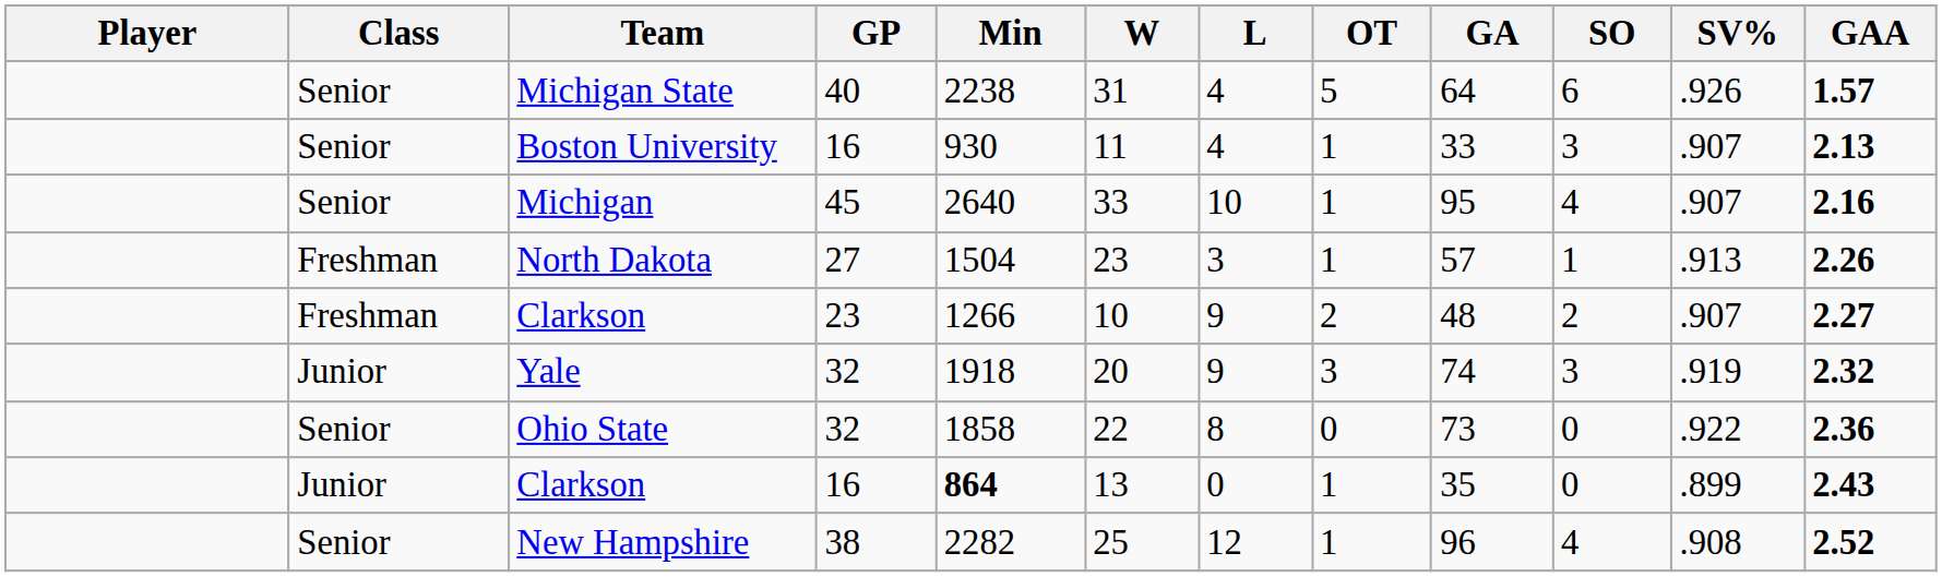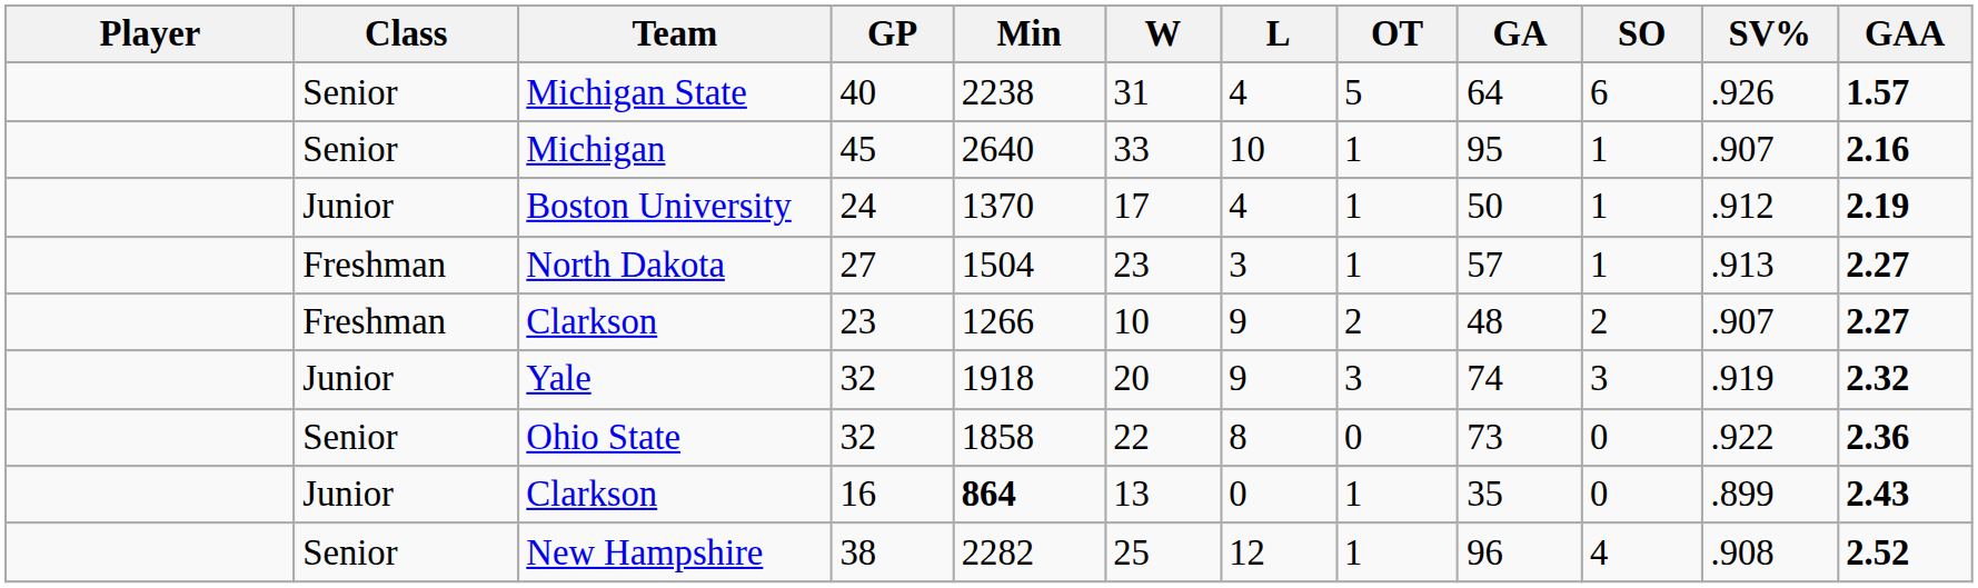 <table class="wikitable sortable">
 <tr>
 <th style="width: 11em;">Player</th>
 <th style="width: 7em;">Class</th>
 <th style="width: 11em;">Team</th>
 <th style="width: 4em;">GP</th>
 <th style="width: 5em;">Min</th>
 <th style="width: 4em;">W</th>
 <th style="width: 4em;">L</th>
 <th style="width: 4em;">OT</th>
 <th style="width: 4em;">GA</th>
 <th style="width: 4em;">SO</th>
 <th style="width: 4em;">SV%</th>
 <th style="width: 4em;">GAA</th>
 </tr>
 <tr>
 <td></td>
 <td>Senior</td>
 <td><a href='#'>Michigan State</a></td>
 <td>40</td>
 <td>2238</td>
 <td>31</td>
 <td>4</td>
 <td>5</td>
 <td>64</td>
 <td>6</td>
 <td>.926</td>
 <td><strong>1.57</strong></td>
 </tr>
 <tr>
 <td></td>
 <td>Senior</td>
-<td><a href='#'>Boston University</a></td>
-<td>16</td>
-<td>930</td>
-<td>11</td>
-<td>4</td>
-<td>1</td>
-<td>33</td>
-<td>3</td>
-<td>.907</td>
-<td><strong>2.13</strong></td>
-</tr>
-<tr>
-<td></td>
-<td>Senior</td>
 <td><a href='#'>Michigan</a></td>
 <td>45</td>
 <td>2640</td>
 <td>33</td>
 <td>10</td>
 <td>1</td>
 <td>95</td>
-<td>4</td>
+<td>1</td>
 <td>.907</td>
 <td><strong>2.16</strong></td>
+</tr>
+<tr>
+<td></td>
+<td>Junior</td>
+<td><a href='#'>Boston University</a></td>
+<td>24</td>
+<td>1370</td>
+<td>17</td>
+<td>4</td>
+<td>1</td>
+<td>50</td>
+<td>1</td>
+<td>.912</td>
+<td><strong>2.19</strong></td>
 </tr>
 <tr>
 <td></td>
 <td>Freshman</td>
 <td><a href='#'>North Dakota</a></td>
 <td>27</td>
 <td>1504</td>
 <td>23</td>
 <td>3</td>
 <td>1</td>
 <td>57</td>
 <td>1</td>
 <td>.913</td>
-<td><strong>2.26</strong></td>
+<td><strong>2.27</strong></td>
 </tr>
 <tr>
 <td></td>
 <td>Freshman</td>
 <td><a href='#'>Clarkson</a></td>
 <td>23</td>
 <td>1266</td>
 <td>10</td>
 <td>9</td>
 <td>2</td>
 <td>48</td>
 <td>2</td>
 <td>.907</td>
 <td><strong>2.27</strong></td>
 </tr>
 <tr>
 <td></td>
 <td>Junior</td>
 <td><a href='#'>Yale</a></td>
 <td>32</td>
 <td>1918</td>
 <td>20</td>
 <td>9</td>
 <td>3</td>
 <td>74</td>
 <td>3</td>
 <td>.919</td>
 <td><strong>2.32</strong></td>
 </tr>
 <tr>
 <td></td>
 <td>Senior</td>
 <td><a href='#'>Ohio State</a></td>
 <td>32</td>
 <td>1858</td>
 <td>22</td>
 <td>8</td>
 <td>0</td>
 <td>73</td>
 <td>0</td>
 <td>.922</td>
 <td><strong>2.36</strong></td>
 </tr>
 <tr>
 <td></td>
 <td>Junior</td>
 <td><a href='#'>Clarkson</a></td>
 <td>16</td>
 <td><strong>864</strong></td>
 <td>13</td>
 <td>0</td>
 <td>1</td>
 <td>35</td>
 <td>0</td>
 <td>.899</td>
 <td><strong>2.43</strong></td>
 </tr>
 <tr>
 <td></td>
 <td>Senior</td>
 <td><a href='#'>New Hampshire</a></td>
 <td>38</td>
 <td>2282</td>
 <td>25</td>
 <td>12</td>
 <td>1</td>
 <td>96</td>
 <td>4</td>
 <td>.908</td>
 <td><strong>2.52</strong></td>
 </tr>
 </table>
